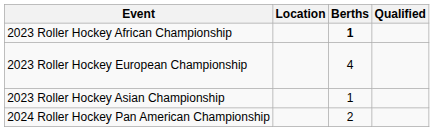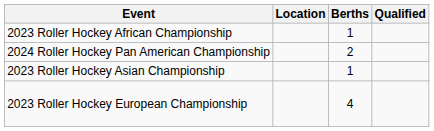 <table class="wikitable">
 <tr>
 <th>Event</th>
 <th>Location</th>
 <th>Berths</th>
 <th>Qualified</th>
 </tr>
 <tr>
 <td>2023 Roller Hockey African Championship</td>
 <td></td>
-<td align=center><strong>1</strong></td>
-<td></td>
-</tr>
-<tr>
-<td>2023 Roller Hockey European Championship</td>
-<td></td>
-<td align=center>4</td>
-<td><br><br><br></td>
-</tr>
-<tr>
-<td>2023 Roller Hockey Asian Championship</td>
-<td></td>
 <td align=center>1</td>
 <td></td>
 </tr>
 <tr>
 <td>2024 Roller Hockey Pan American Championship</td>
 <td></td>
 <td align=center>2</td>
 <td><br></td>
 </tr>
+<tr>
+<td>2023 Roller Hockey Asian Championship</td>
+<td></td>
+<td align=center>1</td>
+<td></td>
+</tr>
+<tr>
+<td>2023 Roller Hockey European Championship</td>
+<td></td>
+<td align=center>4</td>
+<td><br><br><br></td>
+</tr>
 </table>
